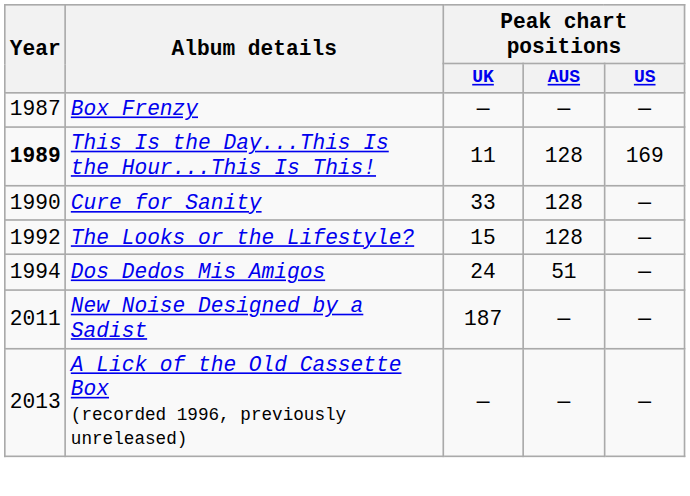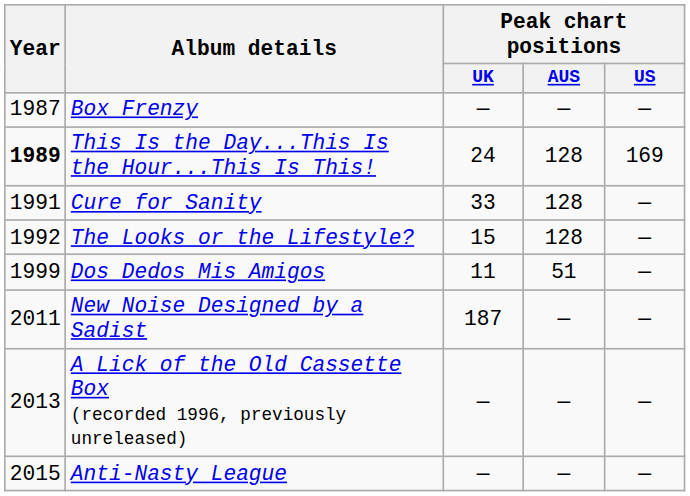 <table class="wikitable" style="text-align:left;">
 <tr>
 <th rowspan="2" style="width:15px;">Year</th>
 <th rowspan="2" style="width:225px;">Album details</th>
 <th colspan="3">Peak chart positions</th>
 </tr>
 <tr>
 <th style="width:4em;font-size:85%"><a href='#'>UK</a><br></th>
 <th style="width:4em;font-size:85%"><a href='#'>AUS</a><br></th>
 <th style="width:4em;font-size:85%"><a href='#'>US</a><br></th>
 </tr>
 <tr>
 <td>1987</td>
 <td><em><a href='#'>Box Frenzy</a></em></td>
 <td style="text-align:center;">—</td>
 <td style="text-align:center;">—</td>
 <td style="text-align:center;">—</td>
 </tr>
 <tr>
 <td><strong>1989</strong></td>
 <td><em><a href='#'>This Is the Day...This Is the Hour...This Is This!</a></em></td>
-<td style="text-align:center;">11</td>
+<td style="text-align:center;">24</td>
 <td style="text-align:center;">128</td>
 <td style="text-align:center;">169</td>
 </tr>
 <tr>
-<td>1990</td>
+<td>1991</td>
 <td><em><a href='#'>Cure for Sanity</a></em></td>
 <td style="text-align:center;">33</td>
 <td style="text-align:center;">128</td>
 <td style="text-align:center;">—</td>
 </tr>
 <tr>
 <td>1992</td>
 <td><em><a href='#'>The Looks or the Lifestyle?</a></em></td>
 <td style="text-align:center;">15</td>
 <td style="text-align:center;">128</td>
 <td style="text-align:center;">—</td>
 </tr>
 <tr>
-<td>1994</td>
+<td>1999</td>
 <td><em><a href='#'>Dos Dedos Mis Amigos</a></em></td>
-<td style="text-align:center;">24</td>
+<td style="text-align:center;">11</td>
 <td style="text-align:center;">51</td>
 <td style="text-align:center;">—</td>
 </tr>
 <tr>
 <td>2011</td>
 <td><em><a href='#'>New Noise Designed by a Sadist</a></em></td>
 <td style="text-align:center;">187</td>
 <td style="text-align:center;">—</td>
 <td style="text-align:center;">—</td>
 </tr>
 <tr>
 <td>2013</td>
 <td><em><a href='#'>A Lick of the Old Cassette Box</a></em> <br><small>(recorded 1996, previously unreleased)</small></td>
 <td style="text-align:center;">—</td>
 <td style="text-align:center;">—</td>
 <td style="text-align:center;">—</td>
 </tr>
+<tr>
+<td>2015</td>
+<td><em><a href='#'>Anti-Nasty League</a></em></td>
+<td style="text-align:center;">—</td>
+<td style="text-align:center;">—</td>
+<td style="text-align:center;">—</td>
+</tr>
 </table>
